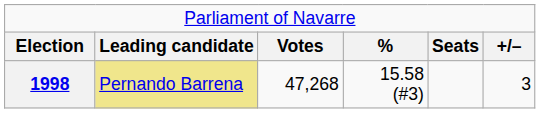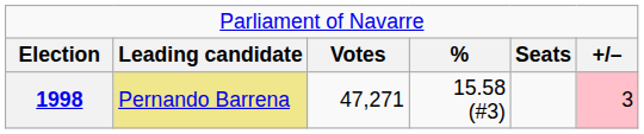 <table class="wikitable" style="text-align:right;">
 <tr>
 <td colspan="6" align="center"><a href='#'>Parliament of Navarre</a></td>
 </tr>
 <tr>
 <th width="75">Election</th>
 <th>Leading candidate</th>
 <th width="70">Votes</th>
 <th width="70">%</th>
 <th>Seats</th>
 <th width="40">+/–</th>
 </tr>
 <tr>
 <th><a href='#'>1998</a></th>
 <td align="left" style="background: khaki;"><a href='#'>Pernando Barrena</a></td>
-<td>47,268</td>
+<td>47,271</td>
 <td>15.58 (#3)</td>
 <td></td>
-<td>3</td>
+<td style="background: pink;">3</td>
 </tr>
 </table>
